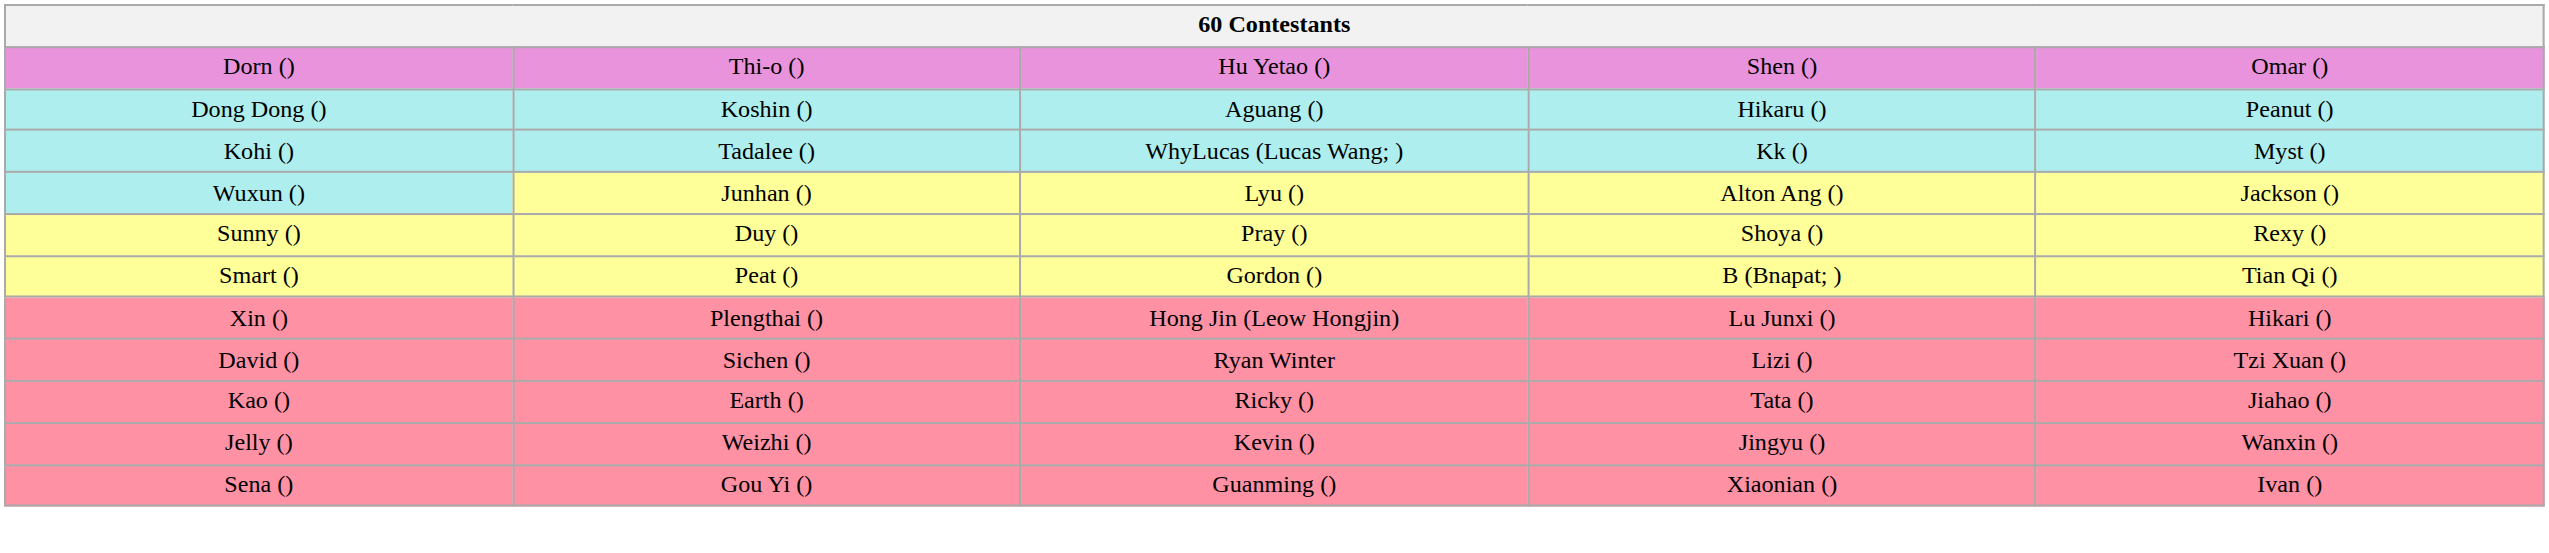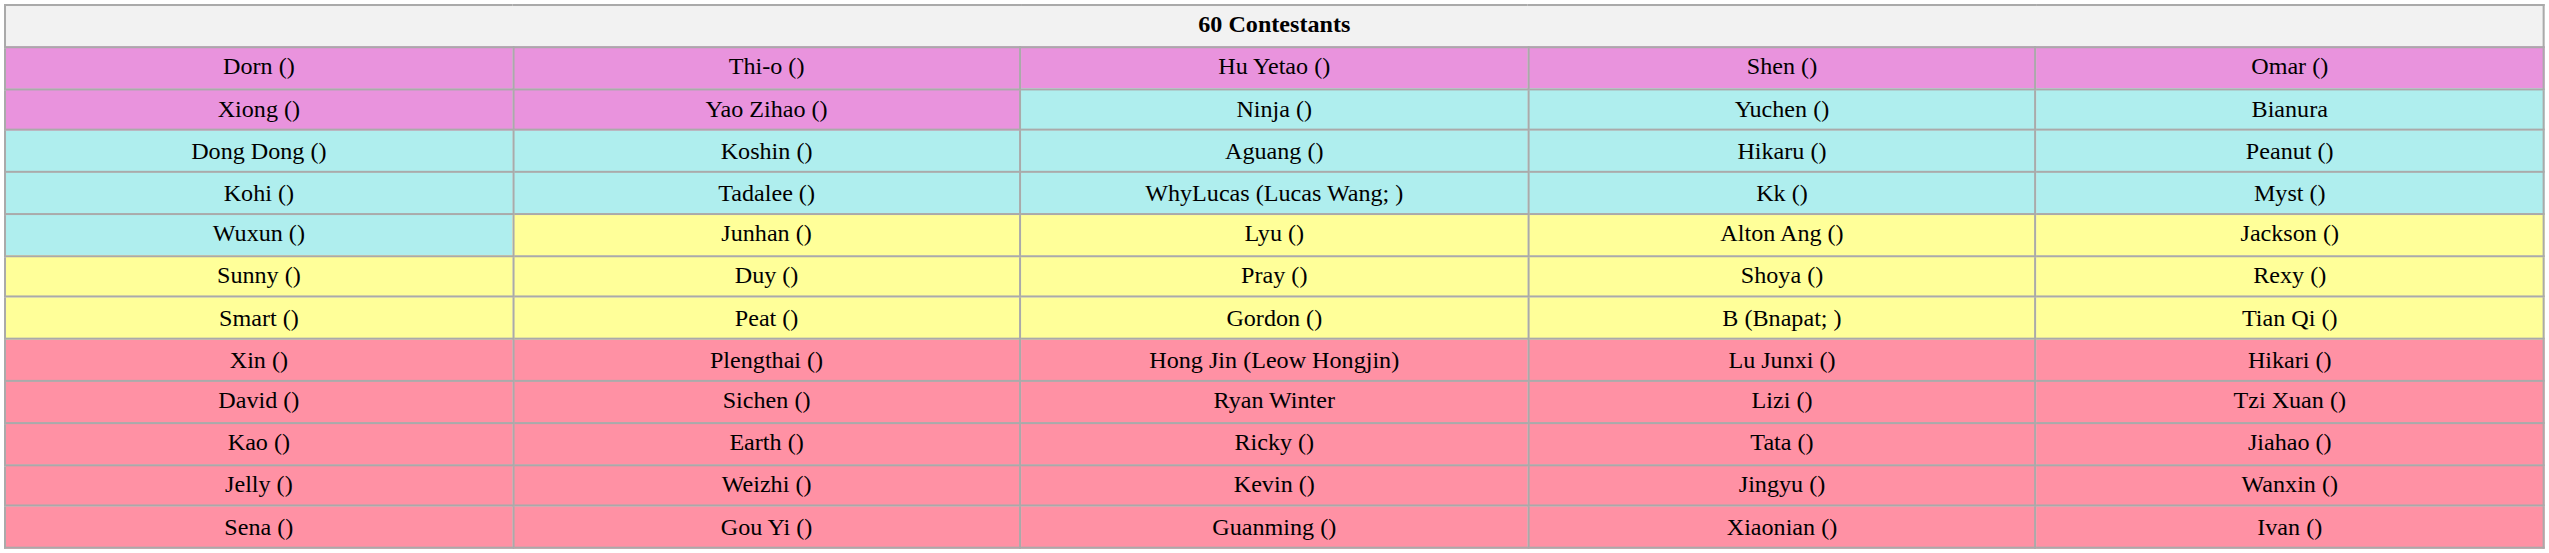 <table class="wikitable" style="text-align:center; width:100%; font-size: 75%">
 <tr>
 <th colspan="5">60 Contestants</th>
 </tr>
 <tr>
 <td style="width:20%; background:#E993DD">Dorn ()</td>
 <td style="width:20%; background:#E993DD">Thi-o ()</td>
 <td style="width:20%; background:#E993DD">Hu Yetao ()</td>
 <td style="width:20%; background:#E993DD">Shen ()</td>
 <td style="width:20%; background:#E993DD">Omar ()</td>
+</tr>
+<tr>
+<td style="background:#E993DD">Xiong ()</td>
+<td style="background:#E993DD">Yao Zihao ()</td>
+<td style="background:#AFEEEE">Ninja ()</td>
+<td style="background:#AFEEEE">Yuchen ()</td>
+<td style="background:#AFEEEE">Bianura</td>
 </tr>
 <tr>
 <td style="background:#AFEEEE">Dong Dong ()</td>
 <td style="background:#AFEEEE">Koshin ()</td>
 <td style="background:#AFEEEE">Aguang ()</td>
 <td style="background:#AFEEEE">Hikaru ()</td>
 <td style="background:#AFEEEE">Peanut ()</td>
 </tr>
 <tr>
 <td style="background:#AFEEEE">Kohi ()</td>
 <td style="background:#AFEEEE">Tadalee ()</td>
 <td style="background:#AFEEEE">WhyLucas (Lucas Wang; )</td>
 <td style="background:#AFEEEE">Kk ()</td>
 <td style="background:#AFEEEE">Myst ()</td>
 </tr>
 <tr>
 <td style="background:#AFEEEE">Wuxun ()</td>
 <td style="background:#FFFF99">Junhan ()</td>
 <td style="background:#FFFF99">Lyu ()</td>
 <td style="background:#FFFF99">Alton Ang ()</td>
 <td style="background:#FFFF99">Jackson ()</td>
 </tr>
 <tr>
 <td style="background:#FFFF99">Sunny ()</td>
 <td style="background:#FFFF99">Duy ()</td>
 <td style="background:#FFFF99">Pray ()</td>
 <td style="background:#FFFF99">Shoya ()</td>
 <td style="background:#FFFF99">Rexy ()</td>
 </tr>
 <tr>
 <td style="background:#FFFF99">Smart ()</td>
 <td style="background:#FFFF99">Peat ()</td>
 <td style="background:#FFFF99">Gordon ()</td>
 <td style="background:#FFFF99">B (Bnapat; )</td>
 <td style="background:#FFFF99">Tian Qi ()</td>
 </tr>
 <tr>
 <td style="background:#FF91A4">Xin ()</td>
 <td style="background:#FF91A4">Plengthai ()</td>
 <td style="background:#FF91A4">Hong Jin (Leow Hongjin)</td>
 <td style="background:#FF91A4">Lu Junxi ()</td>
 <td style="background:#FF91A4">Hikari ()</td>
 </tr>
 <tr>
 <td style="background:#FF91A4">David ()</td>
 <td style="background:#FF91A4">Sichen ()</td>
 <td style="background:#FF91A4">Ryan Winter</td>
 <td style="background:#FF91A4">Lizi ()</td>
 <td style="background:#FF91A4">Tzi Xuan ()</td>
 </tr>
 <tr>
 <td style="background:#FF91A4">Kao ()</td>
 <td style="background:#FF91A4">Earth ()</td>
 <td style="background:#FF91A4">Ricky ()</td>
 <td style="background:#FF91A4">Tata ()</td>
 <td style="background:#FF91A4">Jiahao ()</td>
 </tr>
 <tr>
 <td style="background:#FF91A4">Jelly ()</td>
 <td style="background:#FF91A4">Weizhi ()</td>
 <td style="background:#FF91A4">Kevin ()</td>
 <td style="background:#FF91A4">Jingyu ()</td>
 <td style="background:#FF91A4">Wanxin ()</td>
 </tr>
 <tr>
 <td style="background:#FF91A4">Sena ()</td>
 <td style="background:#FF91A4">Gou Yi ()</td>
 <td style="background:#FF91A4">Guanming ()</td>
 <td style="background:#FF91A4">Xiaonian ()</td>
 <td style="background:#FF91A4">Ivan ()</td>
 </tr>
 </table>
